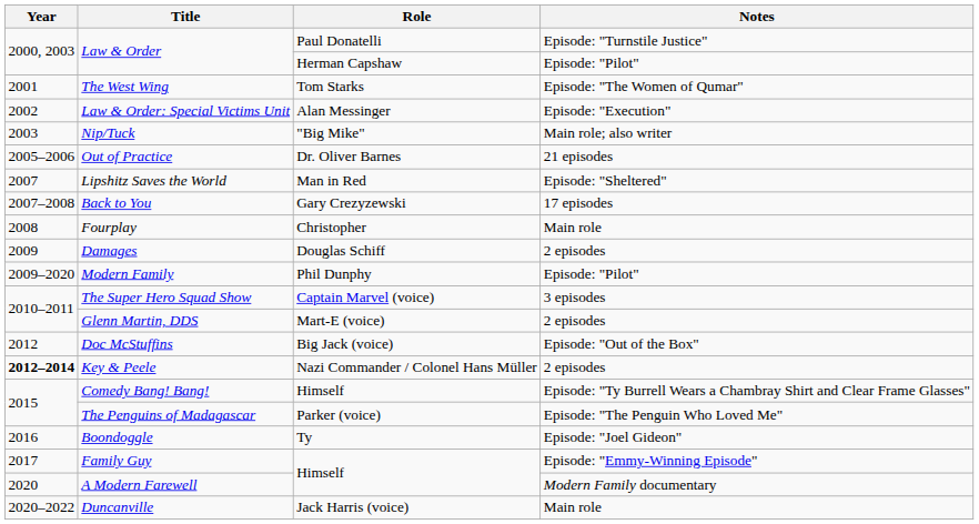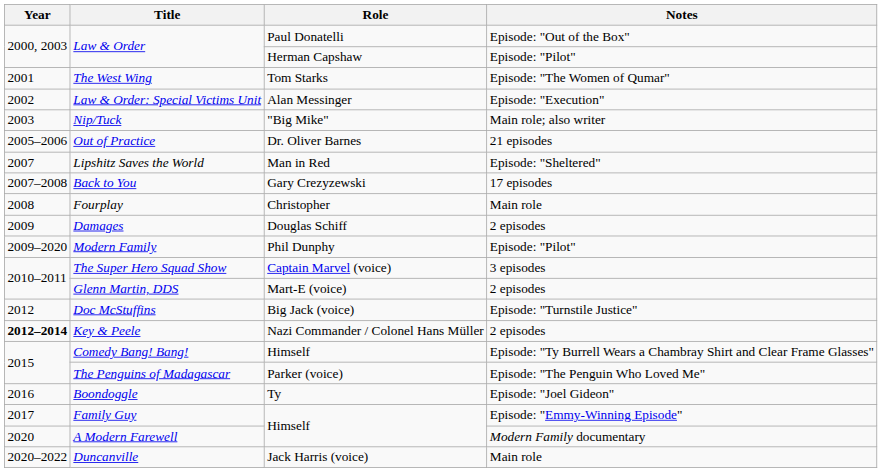 <table class="wikitable sortable">
 <tr>
 <th>Year</th>
 <th>Title</th>
 <th>Role</th>
 <th class="unsortable">Notes</th>
 </tr>
 <tr>
 <td rowspan=2>2000, 2003</td>
 <td rowspan=2><em><a href='#'>Law & Order</a></em></td>
 <td>Paul Donatelli</td>
-<td>Episode: "Turnstile Justice"</td>
+<td>Episode: "Out of the Box"</td>
 </tr>
 <tr>
 <td>Herman Capshaw</td>
 <td>Episode: "Pilot"</td>
 </tr>
 <tr>
 <td>2001</td>
 <td><em><a href='#'>The West Wing</a></em></td>
 <td>Tom Starks</td>
 <td>Episode: "The Women of Qumar"</td>
 </tr>
 <tr>
 <td>2002</td>
 <td><em><a href='#'>Law & Order: Special Victims Unit</a></em></td>
 <td>Alan Messinger</td>
 <td>Episode: "Execution"</td>
 </tr>
 <tr>
 <td>2003</td>
 <td><em><a href='#'>Nip/Tuck</a></em></td>
 <td>"Big Mike"</td>
 <td>Main role; also writer</td>
 </tr>
 <tr>
 <td>2005–2006</td>
 <td><em><a href='#'>Out of Practice</a></em></td>
 <td>Dr. Oliver Barnes</td>
 <td>21 episodes</td>
 </tr>
 <tr>
 <td>2007</td>
 <td><em>Lipshitz Saves the World</em></td>
 <td>Man in Red</td>
 <td>Episode: "Sheltered"</td>
 </tr>
 <tr>
 <td>2007–2008</td>
 <td><em><a href='#'>Back to You</a></em></td>
 <td>Gary Crezyzewski</td>
 <td>17 episodes</td>
 </tr>
 <tr>
 <td>2008</td>
 <td><em>Fourplay</em></td>
 <td>Christopher</td>
 <td>Main role</td>
 </tr>
 <tr>
 <td>2009</td>
 <td><em><a href='#'>Damages</a></em></td>
 <td>Douglas Schiff</td>
 <td>2 episodes</td>
 </tr>
 <tr>
 <td>2009–2020</td>
 <td><em><a href='#'>Modern Family</a></em></td>
 <td>Phil Dunphy</td>
 <td>Episode: "Pilot"</td>
 </tr>
 <tr>
 <td rowspan="2">2010–2011</td>
 <td><em><a href='#'>The Super Hero Squad Show</a></em></td>
 <td><a href='#'>Captain Marvel</a> (voice)</td>
 <td>3 episodes</td>
 </tr>
 <tr>
 <td><em><a href='#'>Glenn Martin, DDS</a></em></td>
 <td>Mart-E (voice)</td>
 <td>2 episodes</td>
 </tr>
 <tr>
 <td>2012</td>
 <td><em><a href='#'>Doc McStuffins</a></em></td>
 <td>Big Jack (voice)</td>
-<td>Episode: "Out of the Box"</td>
+<td>Episode: "Turnstile Justice"</td>
 </tr>
 <tr>
 <td><strong>2012–2014</strong></td>
 <td><em><a href='#'>Key & Peele</a></em></td>
 <td>Nazi Commander / Colonel Hans Müller</td>
 <td>2 episodes</td>
 </tr>
 <tr>
 <td rowspan="2">2015</td>
 <td><em><a href='#'>Comedy Bang! Bang!</a></em></td>
 <td>Himself</td>
 <td>Episode: "Ty Burrell Wears a Chambray Shirt and Clear Frame Glasses"</td>
 </tr>
 <tr>
 <td><em><a href='#'>The Penguins of Madagascar</a></em></td>
 <td>Parker (voice)</td>
 <td>Episode: "The Penguin Who Loved Me"</td>
 </tr>
 <tr>
 <td>2016</td>
 <td><em><a href='#'>Boondoggle</a></em></td>
 <td>Ty</td>
 <td>Episode: "Joel Gideon"</td>
 </tr>
 <tr>
 <td>2017</td>
 <td><em><a href='#'>Family Guy</a></em></td>
 <td rowspan="2">Himself</td>
 <td>Episode: "<a href='#'>Emmy-Winning Episode</a>"</td>
 </tr>
 <tr>
 <td>2020</td>
 <td><em><a href='#'>A Modern Farewell</a></em></td>
 <td><em>Modern Family</em> documentary</td>
 </tr>
 <tr>
 <td>2020–2022</td>
 <td><em><a href='#'>Duncanville</a></em></td>
 <td>Jack Harris (voice)</td>
 <td>Main role</td>
 </tr>
 </table>
